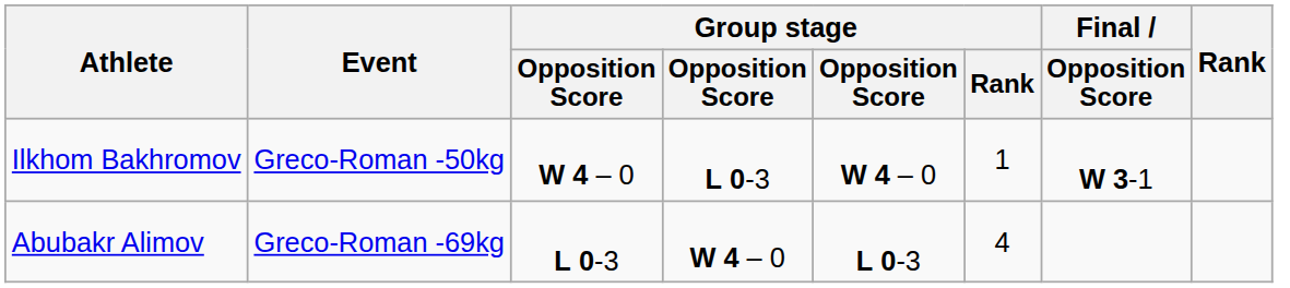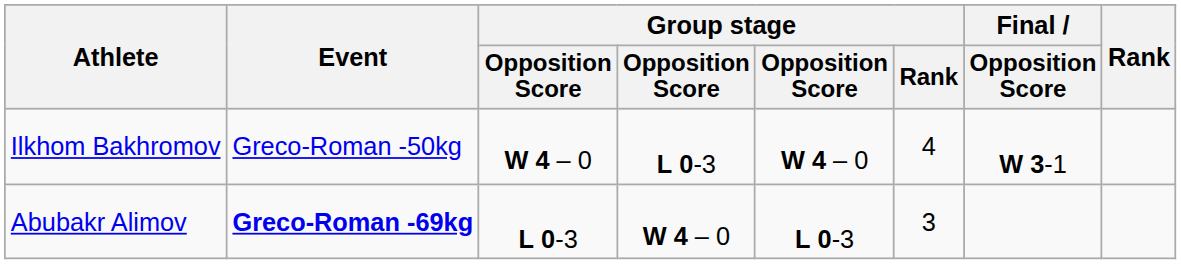 <table class="wikitable" style="font-size:90%">
 <tr>
 <th rowspan=2>Athlete</th>
 <th rowspan=2>Event</th>
 <th colspan=4>Group stage</th>
 <th>Final / </th>
 <th rowspan=2>Rank</th>
 </tr>
 <tr style="font-size:95%">
 <th>Opposition<br>Score</th>
 <th>Opposition<br>Score</th>
 <th>Opposition<br>Score</th>
 <th>Rank</th>
 <th>Opposition<br>Score</th>
 </tr>
 <tr align=center>
 <td align=left><a href='#'>Ilkhom Bakhromov</a></td>
 <td align=left><a href='#'>Greco-Roman -50kg</a></td>
 <td><br><strong>W</strong> <strong>4</strong> – 0</td>
 <td><br><strong>L</strong> <strong>0</strong>-3 <sup></sup></td>
 <td><br><strong>W</strong> <strong>4</strong> – 0</td>
-<td>1 <strong></strong></td>
+<td>4 <strong></strong></td>
 <td><br><strong>W</strong> <strong>3</strong>-1 <sup></sup></td>
 <td></td>
 </tr>
 <tr align=center>
 <td align=left><a href='#'>Abubakr Alimov</a></td>
-<td align=left><a href='#'>Greco-Roman -69kg</a></td>
+<td align=left><strong><a href='#'>Greco-Roman -69kg</a></strong></td>
 <td><br><strong>L</strong> <strong>0</strong>-3 <sup></sup></td>
 <td><br><strong>W</strong> <strong>4</strong> – 0</td>
 <td><br><strong>L</strong> <strong>0</strong>-3 <sup></sup></td>
-<td>4 </td>
+<td>3 </td>
 <td><br></td>
 <td></td>
 </tr>
 </table>
